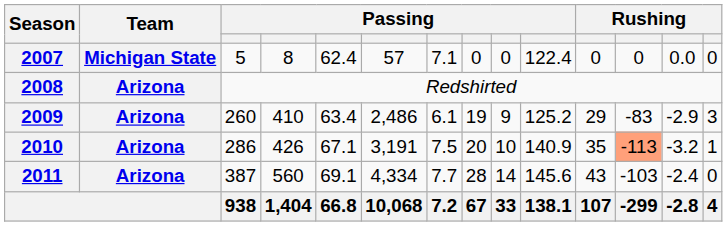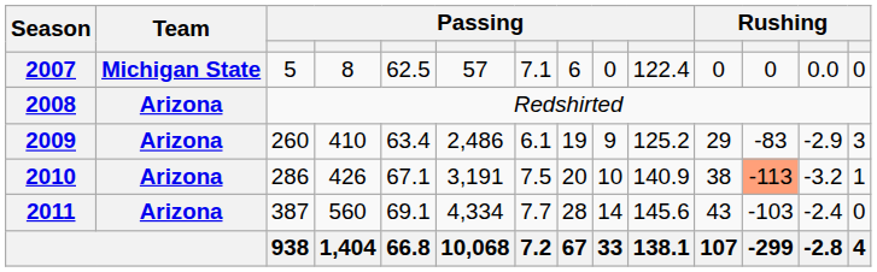 <table class="wikitable" style="text-align:center;">
 <tr>
 <th rowspan="2">Season</th>
 <th rowspan="2">Team</th>
 <th colspan="8">Passing</th>
 <th colspan="4">Rushing</th>
 </tr>
 <tr>
 <th></th>
 <th></th>
 <th></th>
 <th></th>
 <th></th>
 <th></th>
 <th></th>
 <th></th>
 <th></th>
 <th></th>
 <th></th>
 <th></th>
 </tr>
 <tr>
 <th><a href='#'>2007</a></th>
 <th><a href='#'>Michigan State</a></th>
 <td>5</td>
 <td>8</td>
-<td>62.4</td>
+<td>62.5</td>
 <td>57</td>
 <td>7.1</td>
-<td>0</td>
+<td>6</td>
 <td>0</td>
 <td>122.4</td>
 <td>0</td>
 <td>0</td>
 <td>0.0</td>
 <td>0</td>
 </tr>
 <tr>
 <th><a href='#'>2008</a></th>
 <th><a href='#'>Arizona</a></th>
 <td colspan="12"><em>Redshirted</em></td>
 </tr>
 <tr>
 <th><a href='#'>2009</a></th>
 <th><a href='#'>Arizona</a></th>
 <td>260</td>
 <td>410</td>
 <td>63.4</td>
 <td>2,486</td>
 <td>6.1</td>
 <td>19</td>
 <td>9</td>
 <td>125.2</td>
 <td>29</td>
 <td>-83</td>
 <td>-2.9</td>
 <td>3</td>
 </tr>
 <tr>
 <th><a href='#'>2010</a></th>
 <th><a href='#'>Arizona</a></th>
 <td>286</td>
 <td>426</td>
 <td>67.1</td>
 <td>3,191</td>
 <td>7.5</td>
 <td>20</td>
 <td>10</td>
 <td>140.9</td>
-<td>35</td>
+<td>38</td>
 <td style="background: lightsalmon;">-113</td>
 <td>-3.2</td>
 <td>1</td>
 </tr>
 <tr>
 <th><a href='#'>2011</a></th>
 <th><a href='#'>Arizona</a></th>
 <td>387</td>
 <td>560</td>
 <td>69.1</td>
 <td>4,334</td>
 <td>7.7</td>
 <td>28</td>
 <td>14</td>
 <td>145.6</td>
 <td>43</td>
 <td>-103</td>
 <td>-2.4</td>
 <td>0</td>
 </tr>
 <tr>
 <th colspan="2"></th>
 <th>938</th>
 <th>1,404</th>
 <th>66.8</th>
 <th>10,068</th>
 <th>7.2</th>
 <th>67</th>
 <th>33</th>
 <th>138.1</th>
 <th>107</th>
 <th>-299</th>
 <th>-2.8</th>
 <th>4</th>
 </tr>
 </table>
